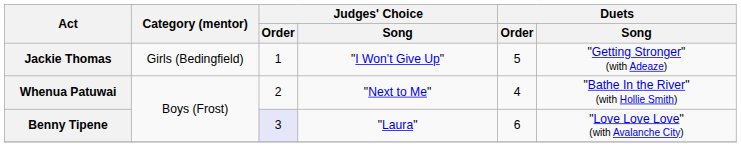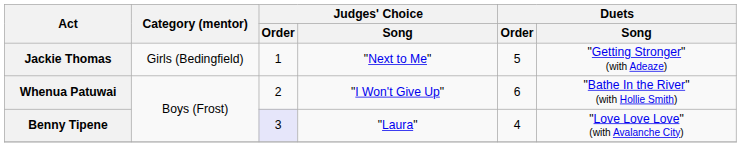 <table class="wikitable plainrowheaders" style="text-align:center;">
 <tr>
 <th scope="col" style="width:10em;" rowspan=2>Act</th>
 <th scope="col" style="width:10em;" rowspan=2>Category (mentor)</th>
 <th colspan=2>Judges' Choice</th>
 <th colspan=2>Duets</th>
 </tr>
 <tr>
 <th scope="col">Order</th>
 <th scope="col" style="width:16em;">Song</th>
 <th scope="col">Order</th>
 <th scope="col" style="width:16em;">Song</th>
 </tr>
 <tr>
 <th scope="row">Jackie Thomas</th>
 <td>Girls (Bedingfield)</td>
 <td>1</td>
-<td>"<a href='#'>I Won't Give Up</a>"</td>
+<td>"<a href='#'>Next to Me</a>"</td>
 <td>5</td>
 <td>"<a href='#'>Getting Stronger</a>"<br><small>(with <a href='#'>Adeaze</a>)</small></td>
 </tr>
 <tr>
 <th scope="row">Whenua Patuwai</th>
 <td rowspan=2>Boys (Frost)</td>
 <td>2</td>
-<td>"<a href='#'>Next to Me</a>"</td>
-<td>4</td>
+<td>"<a href='#'>I Won't Give Up</a>"</td>
+<td>6</td>
 <td>"<a href='#'>Bathe In the River</a>"<br><small>(with <a href='#'>Hollie Smith</a>)</small></td>
 </tr>
 <tr>
 <th scope="row">Benny Tipene</th>
 <td style="background: lavender;">3</td>
 <td>"<a href='#'>Laura</a>"</td>
-<td>6</td>
+<td>4</td>
 <td>"<a href='#'>Love Love Love</a>"<br><small>(with <a href='#'>Avalanche City</a>)</small></td>
 </tr>
 <tr>
 </tr>
 </table>
